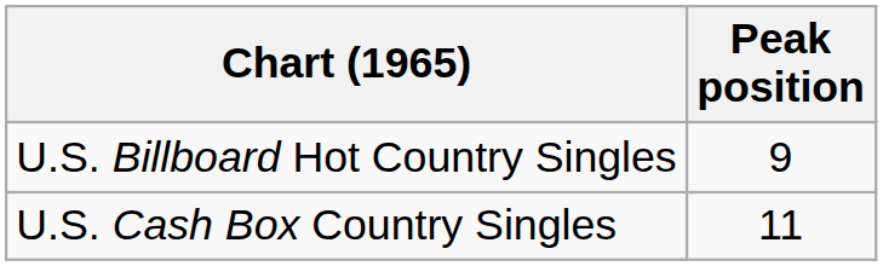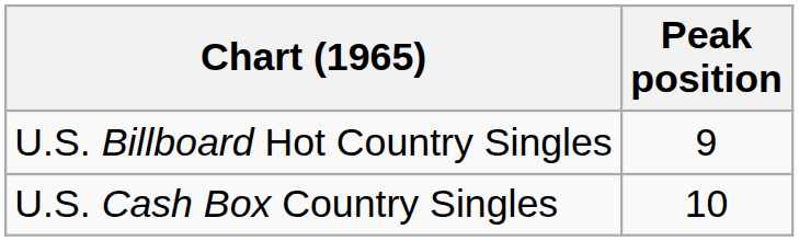 <table class="wikitable sortable">
 <tr>
 <th align="left">Chart (1965)</th>
 <th align="center">Peak<br>position</th>
 </tr>
 <tr>
 <td align="left">U.S. <em>Billboard</em> Hot Country Singles</td>
 <td align="center">9</td>
 </tr>
 <tr>
 <td>U.S. <em>Cash Box</em> Country Singles</td>
-<td align="center">11</td>
+<td align="center">10</td>
 </tr>
 </table>
